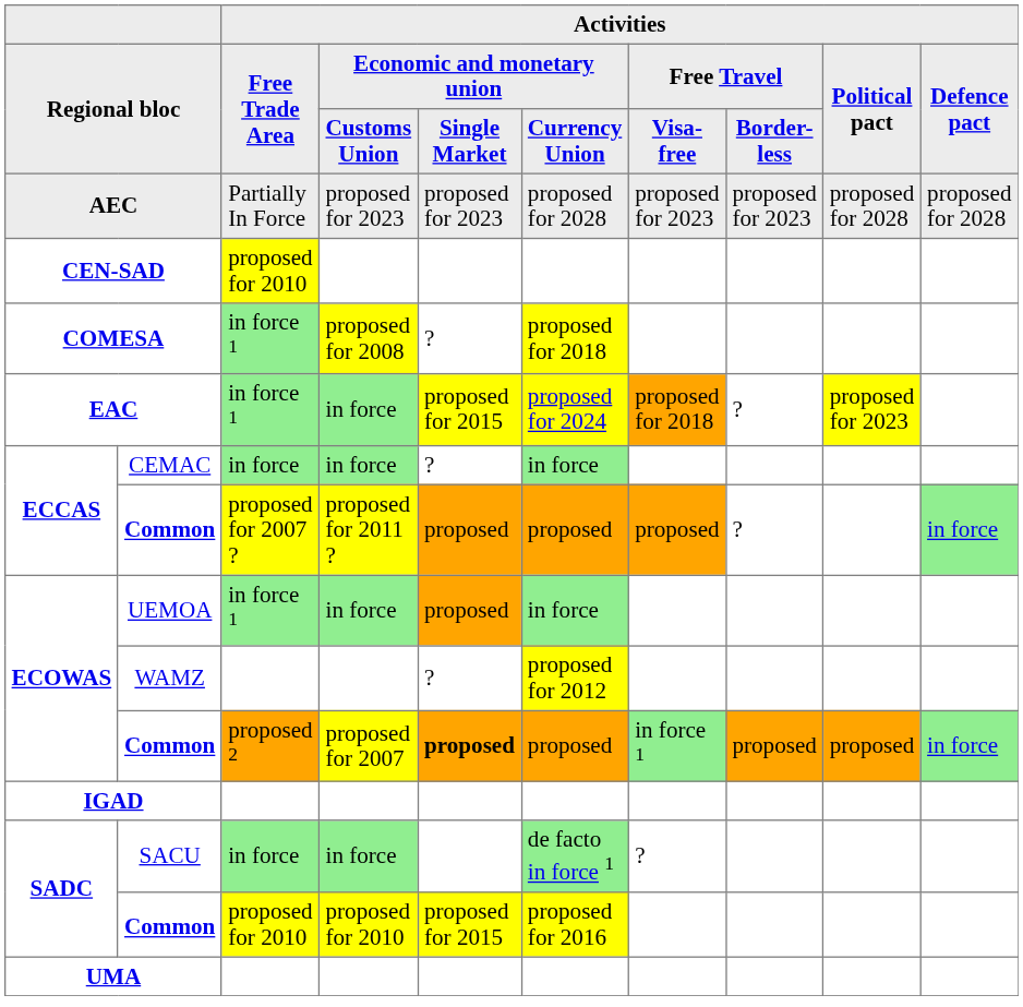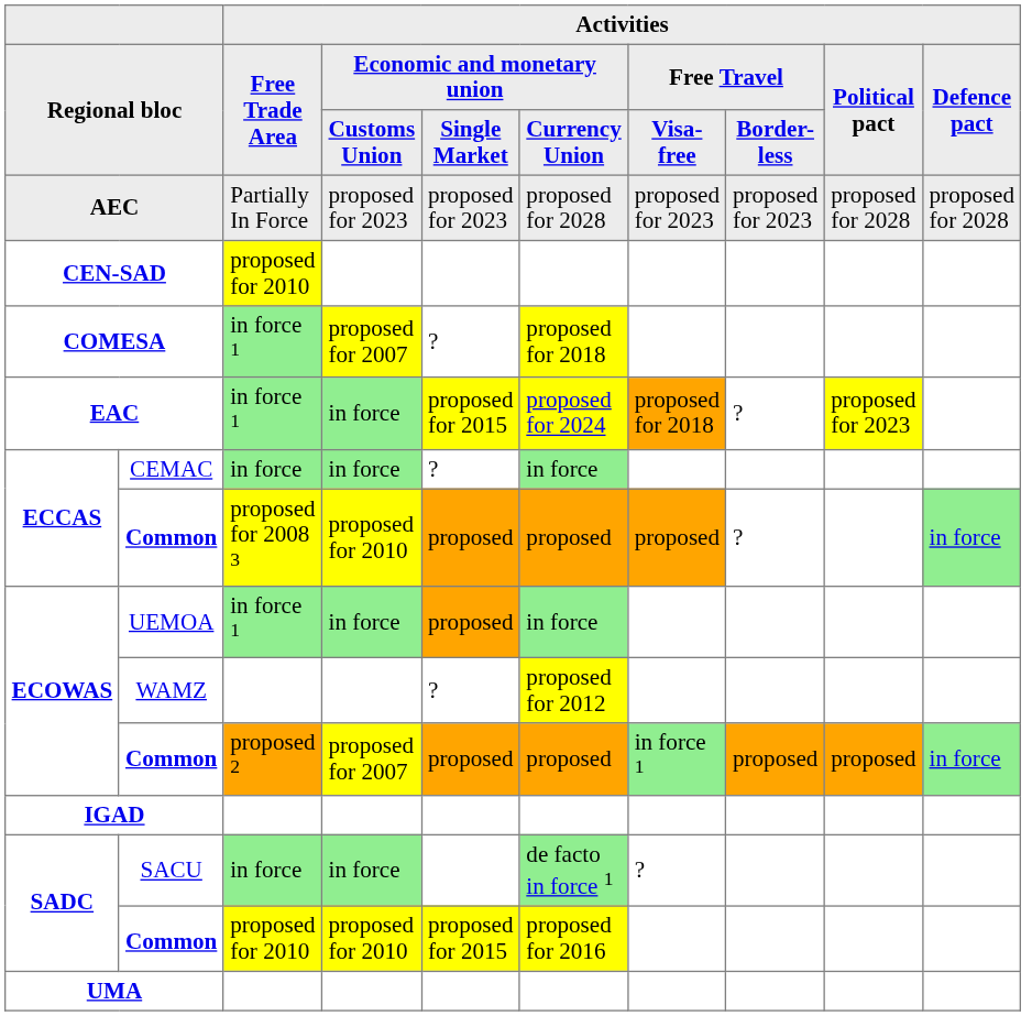 <table border="1" cellpadding="4" cellspacing=0 class="toccolours" style="border-collapse:collapse">
 <tr bgcolor="#ececec">
 <th colspan="2"></th>
 <th ! colspan="8">Activities</th>
 </tr>
 <tr bgcolor="#ececec">
 <th colspan="2" rowspan="2">Regional bloc</th>
 <th rowspan="2"><a href='#'>Free Trade Area</a></th>
 <th colspan="3"><a href='#'>Economic and monetary union</a></th>
 <th colspan="2">Free <a href='#'>Travel</a></th>
 <th rowspan="2"><a href='#'>Political</a> pact</th>
 <th rowspan="2"><a href='#'>Defence pact</a></th>
 </tr>
 <tr bgcolor="#ececec">
 <th><a href='#'>Customs Union</a></th>
 <th><a href='#'>Single Market</a></th>
 <th><a href='#'>Currency Union</a></th>
 <th><a href='#'>Visa-free</a></th>
 <th><a href='#'>Border-less</a></th>
 </tr>
 <tr bgcolor="#ececec">
 <td colspan="2" align="center"><strong>AEC</strong></td>
 <td>Partially In Force</td>
 <td>proposed for 2023</td>
 <td>proposed for 2023</td>
 <td>proposed for 2028</td>
 <td>proposed for 2023</td>
 <td>proposed for 2023</td>
 <td>proposed for 2028</td>
 <td>proposed for 2028</td>
 </tr>
 <tr>
 <td colspan="2" align="center"><strong><a href='#'>CEN-SAD</a></strong></td>
 <td bgcolor=YELLOW>proposed for 2010</td>
 <td></td>
 <td></td>
 <td></td>
 <td></td>
 <td></td>
 <td></td>
 <td></td>
 </tr>
 <tr>
 <td colspan="2" align="center"><strong><a href='#'>COMESA</a></strong></td>
 <td bgcolor=lightgreen>in force <sup>1</sup></td>
-<td bgcolor=YELLOW>proposed for 2008</td>
+<td bgcolor=YELLOW>proposed for 2007</td>
 <td>?</td>
 <td bgcolor=YELLOW>proposed for 2018</td>
 <td></td>
 <td></td>
 <td></td>
 <td></td>
 </tr>
 <tr>
 <td colspan="2" align="center"><strong><a href='#'>EAC</a></strong></td>
 <td bgcolor=lightgreen>in force <sup>1</sup></td>
 <td bgcolor=lightgreen>in force</td>
 <td bgcolor=YELLOW>proposed for 2015</td>
 <td bgcolor=YELLOW><a href='#'>proposed for 2024</a></td>
 <td bgcolor=orange>proposed for 2018</td>
 <td>?</td>
 <td bgcolor=YELLOW>proposed for 2023</td>
 <td></td>
 </tr>
 <tr>
 <td rowspan=2 align="center"><strong><a href='#'>ECCAS</a></strong></td>
 <td align="center"><a href='#'>CEMAC</a></td>
 <td bgcolor=lightgreen>in force</td>
 <td bgcolor=lightgreen>in force</td>
 <td>?</td>
 <td bgcolor=lightgreen>in force</td>
 <td></td>
 <td></td>
 <td></td>
 <td></td>
 </tr>
 <tr>
 <td align="center"><strong><a href='#'>Common</a></strong></td>
-<td bgcolor=YELLOW>proposed for 2007 ?</td>
-<td bgcolor=YELLOW>proposed for 2011 ?</td>
+<td bgcolor=YELLOW>proposed for 2008 <sup>3</sup></td>
+<td bgcolor=YELLOW>proposed for 2010</td>
 <td bgcolor=orange>proposed</td>
 <td bgcolor=orange>proposed</td>
 <td bgcolor=orange>proposed</td>
 <td>?</td>
 <td></td>
 <td bgcolor=lightgreen><a href='#'>in force</a></td>
 </tr>
 <tr>
 <td rowspan=3 align="center"><strong><a href='#'>ECOWAS</a></strong></td>
 <td align="center"><a href='#'>UEMOA</a></td>
 <td bgcolor=lightgreen>in force <sup>1</sup></td>
 <td bgcolor=lightgreen>in force</td>
 <td bgcolor=orange>proposed</td>
 <td bgcolor=lightgreen>in force</td>
 <td></td>
 <td></td>
 <td></td>
 <td></td>
 </tr>
 <tr>
 <td align="center"><a href='#'>WAMZ</a></td>
 <td></td>
 <td></td>
 <td>?</td>
 <td bgcolor=YELLOW>proposed for 2012</td>
 <td></td>
 <td></td>
 <td></td>
 <td></td>
 </tr>
 <tr>
 <td align="center"><strong><a href='#'>Common</a></strong></td>
 <td bgcolor=orange>proposed <sup>2</sup></td>
 <td bgcolor=YELLOW>proposed for 2007</td>
-<td bgcolor=orange><strong>proposed</strong></td>
+<td bgcolor=orange>proposed</td>
 <td bgcolor=orange>proposed</td>
 <td bgcolor=lightgreen>in force <sup>1</sup></td>
 <td bgcolor=orange>proposed</td>
 <td bgcolor=orange>proposed</td>
 <td bgcolor=lightgreen><a href='#'>in force</a></td>
 </tr>
 <tr>
 <td colspan="2" align="center"><strong><a href='#'>IGAD</a></strong></td>
 <td></td>
 <td></td>
 <td></td>
 <td></td>
 <td></td>
 <td></td>
 <td></td>
 <td></td>
 </tr>
 <tr>
 <td rowspan=2 align="center"><strong><a href='#'>SADC</a></strong></td>
 <td align="center"><a href='#'>SACU</a></td>
 <td bgcolor=lightgreen>in force</td>
 <td bgcolor=lightgreen>in force</td>
 <td></td>
 <td bgcolor=lightgreen>de facto <a href='#'>in force</a> <sup>1</sup></td>
 <td>?</td>
 <td></td>
 <td></td>
 <td></td>
 </tr>
 <tr>
 <td align="center"><strong><a href='#'>Common</a></strong><sup></sup></td>
 <td bgcolor=YELLOW>proposed for 2010</td>
 <td bgcolor=YELLOW>proposed for 2010</td>
 <td bgcolor=YELLOW>proposed for 2015</td>
 <td bgcolor=YELLOW>proposed for 2016</td>
 <td></td>
 <td></td>
 <td></td>
 <td></td>
 </tr>
 <tr>
 <td colspan="2" align="center"><strong><a href='#'>UMA</a></strong></td>
 <td></td>
 <td></td>
 <td></td>
 <td></td>
 <td></td>
 <td></td>
 <td></td>
 <td></td>
 </tr>
 </table>
